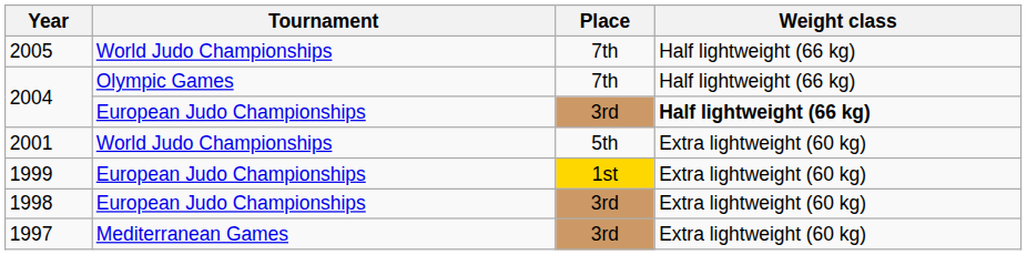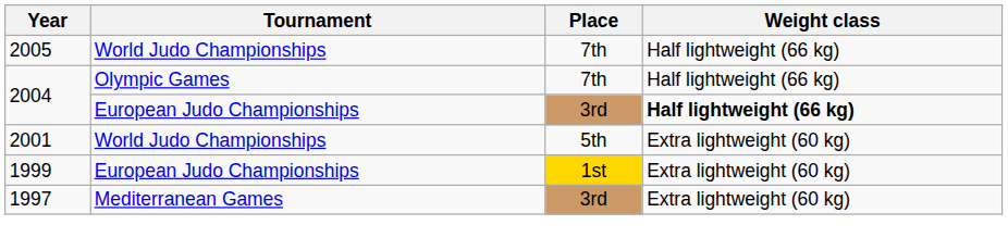 <table class=wikitable style="font-size:90%" width="60%">
 <tr>
 <th>Year</th>
 <th>Tournament</th>
 <th>Place</th>
 <th>Weight class</th>
 </tr>
 <tr>
 <td>2005</td>
 <td><a href='#'>World Judo Championships</a></td>
 <td align="center">7th</td>
 <td>Half lightweight (66 kg)</td>
 </tr>
 <tr>
 <td rowspan=2>2004</td>
 <td><a href='#'>Olympic Games</a></td>
 <td align="center">7th</td>
 <td>Half lightweight (66 kg)</td>
 </tr>
 <tr>
 <td><a href='#'>European Judo Championships</a></td>
 <td bgcolor="cc9966" align="center">3rd</td>
 <td><strong>Half lightweight (66 kg)</strong></td>
 </tr>
 <tr>
 <td>2001</td>
 <td><a href='#'>World Judo Championships</a></td>
 <td align="center">5th</td>
 <td>Extra lightweight (60 kg)</td>
 </tr>
 <tr>
 <td>1999</td>
 <td><a href='#'>European Judo Championships</a></td>
 <td bgcolor="gold" align="center">1st</td>
 <td>Extra lightweight (60 kg)</td>
 </tr>
 <tr>
-<td>1998</td>
-<td><a href='#'>European Judo Championships</a></td>
-<td bgcolor="cc9966" align="center">3rd</td>
-<td>Extra lightweight (60 kg)</td>
-</tr>
-<tr>
 <td>1997</td>
 <td><a href='#'>Mediterranean Games</a></td>
 <td bgcolor="cc9966" align="center">3rd</td>
 <td>Extra lightweight (60 kg)</td>
 </tr>
 </table>
